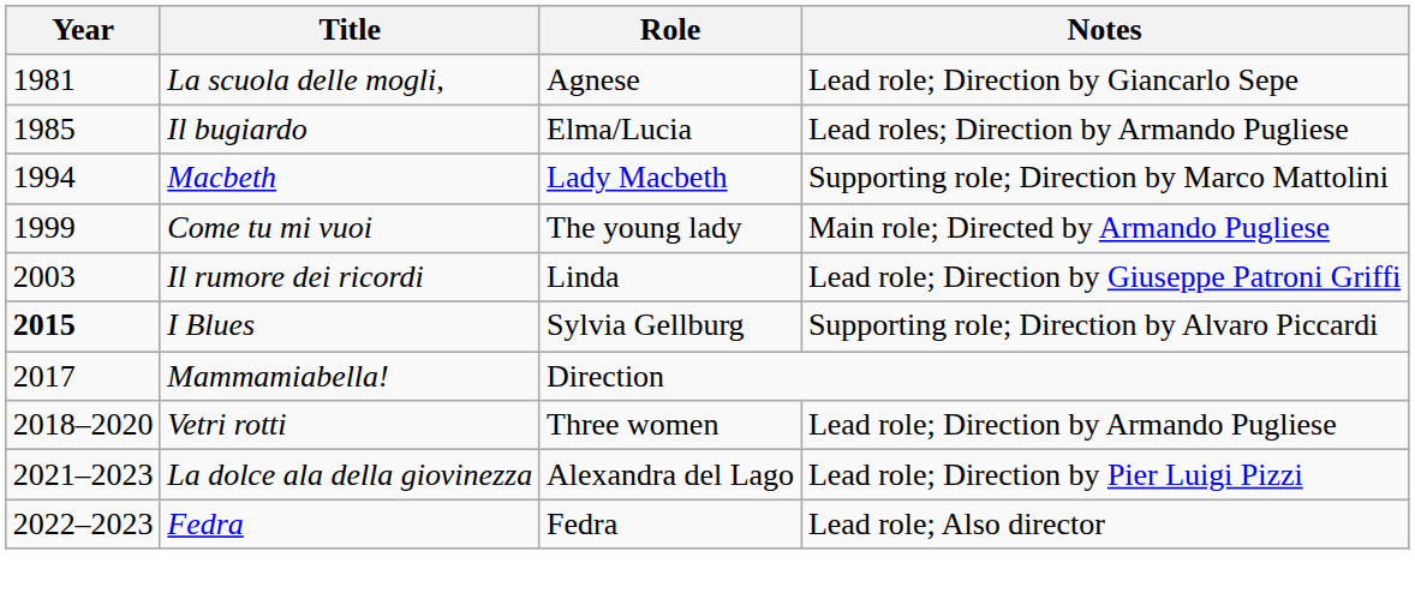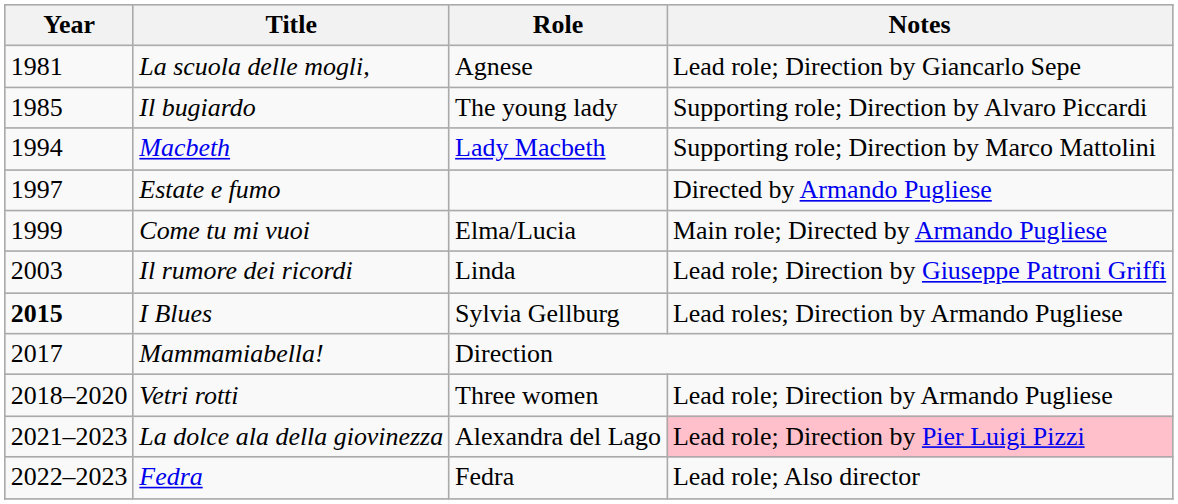 <table class="wikitable">
 <tr>
 <th>Year</th>
 <th>Title</th>
 <th>Role</th>
 <th>Notes</th>
 </tr>
 <tr>
 <td>1981</td>
 <td><em>La scuola delle mogli,</em></td>
 <td>Agnese</td>
 <td>Lead role; Direction by Giancarlo Sepe</td>
 </tr>
 <tr>
 <td>1985</td>
 <td><em>Il bugiardo</em></td>
-<td>Elma/Lucia</td>
-<td>Lead roles; Direction by Armando Pugliese</td>
+<td>The young lady</td>
+<td>Supporting role; Direction by Alvaro Piccardi</td>
 </tr>
 <tr>
 <td>1994</td>
 <td><a href='#'><em>Macbeth</em></a></td>
 <td><a href='#'>Lady Macbeth</a></td>
 <td>Supporting role; Direction by Marco Mattolini</td>
 </tr>
 <tr>
+<td>1997</td>
+<td><em>Estate e fumo</em></td>
+<td></td>
+<td>Directed by <a href='#'>Armando Pugliese</a></td>
+</tr>
+<tr>
 <td>1999</td>
 <td><em>Come tu mi vuoi</em></td>
-<td>The young lady</td>
+<td>Elma/Lucia</td>
 <td>Main role; Directed by <a href='#'>Armando Pugliese</a></td>
 </tr>
 <tr>
 <td>2003</td>
 <td><em>Il rumore dei ricordi</em></td>
 <td>Linda</td>
 <td>Lead role; Direction by <a href='#'>Giuseppe Patroni Griffi</a></td>
 </tr>
 <tr>
 <td><strong>2015</strong></td>
 <td><em>I Blues</em></td>
 <td>Sylvia Gellburg</td>
-<td>Supporting role; Direction by Alvaro Piccardi</td>
+<td>Lead roles; Direction by Armando Pugliese</td>
 </tr>
 <tr>
 <td>2017</td>
 <td><em>Mammamiabella!</em></td>
 <td colspan="2">Direction</td>
 </tr>
 <tr>
 <td>2018–2020</td>
 <td><em>Vetri rotti</em></td>
 <td>Three women</td>
 <td>Lead role; Direction by Armando Pugliese</td>
 </tr>
 <tr>
 <td>2021–2023</td>
 <td><em>La dolce ala della giovinezza</em></td>
 <td>Alexandra del Lago</td>
-<td>Lead role; Direction by <a href='#'>Pier Luigi Pizzi</a></td>
+<td style="background: pink;">Lead role; Direction by <a href='#'>Pier Luigi Pizzi</a></td>
 </tr>
 <tr>
 <td>2022–2023</td>
 <td><a href='#'><em>Fedra</em></a></td>
 <td>Fedra</td>
 <td>Lead role; Also director</td>
 </tr>
 </table>
